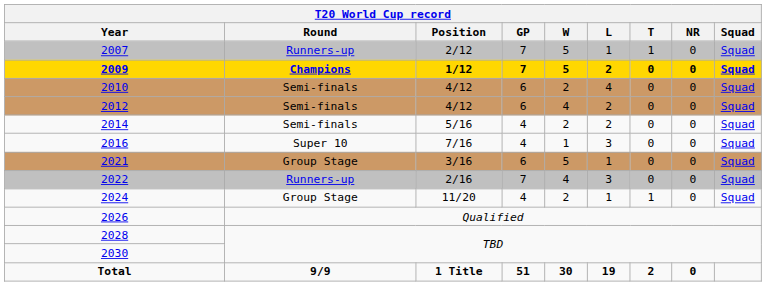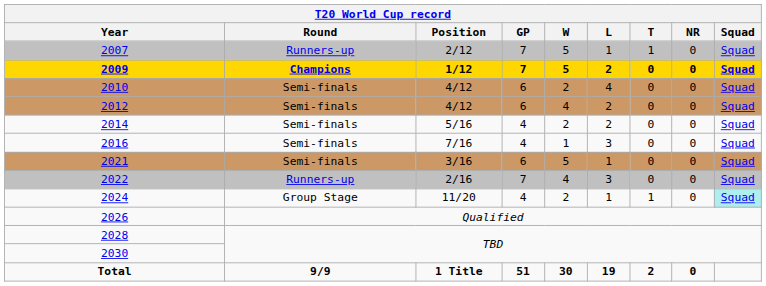 <table class="wikitable" style="text-align: center">
 <tr>
 <th colspan=9><a href='#'>T20 World Cup record</a></th>
 </tr>
 <tr>
 <th width=300>Year</th>
 <th width=250>Round</th>
 <th width=100>Position</th>
 <th width=50>GP</th>
 <th width=50>W</th>
 <th width=50>L</th>
 <th width=50>T</th>
 <th width=50>NR</th>
 <th width=50>Squad</th>
 </tr>
 <tr style="background:silver;">
 <td> <a href='#'>2007</a></td>
 <td><a href='#'>Runners-up</a></td>
 <td>2/12</td>
 <td>7</td>
 <td>5</td>
 <td>1</td>
 <td>1</td>
 <td>0</td>
 <td><a href='#'>Squad</a></td>
 </tr>
 <tr style="background:gold;">
 <td> <strong><a href='#'>2009</a></strong></td>
 <td><strong><a href='#'>Champions</a></strong></td>
 <td><strong>1/12</strong></td>
 <td><strong>7</strong></td>
 <td><strong>5</strong></td>
 <td><strong>2</strong></td>
 <td><strong>0</strong></td>
 <td><strong>0</strong></td>
 <td><strong><a href='#'>Squad</a></strong></td>
 </tr>
 <tr style="background:#cc9966;">
 <td> <a href='#'>2010</a></td>
 <td>Semi-finals</td>
 <td>4/12</td>
 <td>6</td>
 <td>2</td>
 <td>4</td>
 <td>0</td>
 <td>0</td>
 <td><a href='#'>Squad</a></td>
 </tr>
 <tr style="background:#cc9966;">
 <td> <a href='#'>2012</a></td>
 <td>Semi-finals</td>
 <td>4/12</td>
 <td>6</td>
 <td>4</td>
 <td>2</td>
 <td>0</td>
 <td>0</td>
 <td><a href='#'>Squad</a></td>
 </tr>
 <tr>
 <td> <a href='#'>2014</a></td>
 <td>Semi-finals</td>
 <td>5/16</td>
 <td>4</td>
 <td>2</td>
 <td>2</td>
 <td>0</td>
 <td>0</td>
 <td><a href='#'>Squad</a></td>
 </tr>
 <tr>
 <td> <a href='#'>2016</a></td>
-<td>Super 10</td>
+<td>Semi-finals</td>
 <td>7/16</td>
 <td>4</td>
 <td>1</td>
 <td>3</td>
 <td>0</td>
 <td>0</td>
 <td><a href='#'>Squad</a></td>
 </tr>
 <tr style="background:#cc9966;">
 <td>  <a href='#'>2021</a></td>
-<td>Group Stage</td>
+<td>Semi-finals</td>
 <td>3/16</td>
 <td>6</td>
 <td>5</td>
 <td>1</td>
 <td>0</td>
 <td>0</td>
 <td><a href='#'>Squad</a></td>
 </tr>
 <tr style="background:silver;">
 <td> <a href='#'>2022</a></td>
 <td><a href='#'>Runners-up</a></td>
 <td>2/16</td>
 <td>7</td>
 <td>4</td>
 <td>3</td>
 <td>0</td>
 <td>0</td>
 <td><a href='#'>Squad</a></td>
 </tr>
 <tr>
 <td> <a href='#'>2024</a></td>
 <td>Group Stage</td>
 <td>11/20</td>
 <td>4</td>
 <td>2</td>
 <td>1</td>
 <td>1</td>
 <td>0</td>
-<td><a href='#'>Squad</a></td>
+<td style="background: paleturquoise;"><a href='#'>Squad</a></td>
 </tr>
 <tr>
 <td> <a href='#'>2026</a></td>
 <td colspan='8'; rowspan=1><em>Qualified</em></td>
 </tr>
 <tr>
 <td> <a href='#'>2028</a></td>
 <td colspan='8'; rowspan=2><em>TBD</em></td>
 </tr>
 <tr>
 <td> <a href='#'>2030</a></td>
 </tr>
 <tr>
 <td><strong>Total</strong></td>
 <td><strong>9/9</strong></td>
 <td><strong>1 Title</strong></td>
 <td><strong>51</strong></td>
 <td><strong>30</strong></td>
 <td><strong>19</strong></td>
 <td><strong>2</strong></td>
 <td><strong>0</strong></td>
 <td></td>
 </tr>
 </table>
